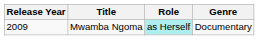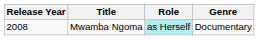 <table class="wikitable sortable">
 <tr>
 <th>Release Year</th>
 <th>Title</th>
 <th>Role</th>
 <th>Genre</th>
 </tr>
 <tr>
-<td>2009</td>
+<td>2008</td>
 <td>Mwamba Ngoma  </td>
 <td style="background: paleturquoise;">as Herself</td>
 <td>Documentary</td>
 </tr>
 </table>
